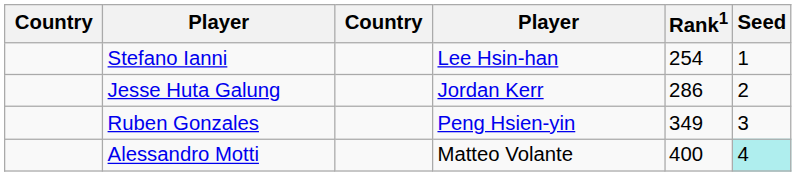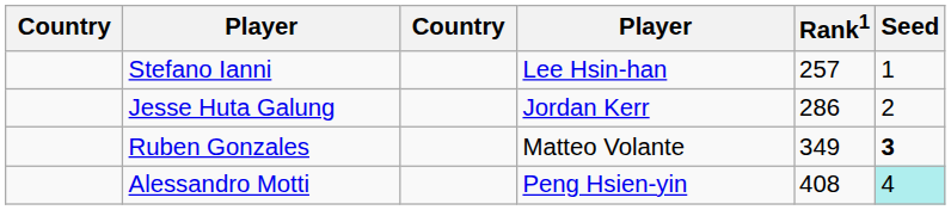 <table class="sortable wikitable">
 <tr>
 <th width="70">Country</th>
 <th width="175">Player</th>
 <th width="70">Country</th>
 <th width="175">Player</th>
 <th>Rank<sup>1</sup></th>
 <th>Seed</th>
 </tr>
 <tr>
 <td></td>
 <td><a href='#'>Stefano Ianni</a></td>
 <td></td>
 <td><a href='#'>Lee Hsin-han</a></td>
-<td>254</td>
+<td>257</td>
 <td>1</td>
 </tr>
 <tr>
 <td></td>
 <td><a href='#'>Jesse Huta Galung</a></td>
 <td></td>
 <td><a href='#'>Jordan Kerr</a></td>
 <td>286</td>
 <td>2</td>
 </tr>
 <tr>
 <td></td>
 <td><a href='#'>Ruben Gonzales</a></td>
 <td></td>
-<td><a href='#'>Peng Hsien-yin</a></td>
+<td>Matteo Volante</td>
 <td>349</td>
-<td>3</td>
+<td><strong>3</strong></td>
 </tr>
 <tr>
 <td></td>
 <td><a href='#'>Alessandro Motti</a></td>
 <td></td>
-<td>Matteo Volante</td>
-<td>400</td>
+<td><a href='#'>Peng Hsien-yin</a></td>
+<td>408</td>
 <td style="background: paleturquoise;">4</td>
 </tr>
 </table>
